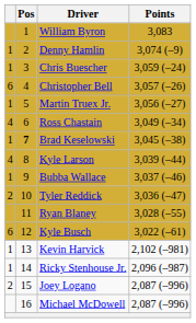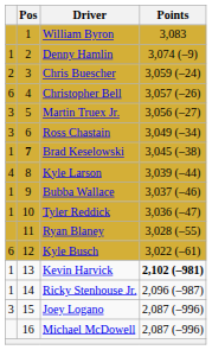 <table class="wikitable" style="font-size: 95%;">
 <tr>
 <th></th>
 <th>Pos</th>
 <th>Driver</th>
 <th>Points</th>
 </tr>
 <tr style="background:#D4AF37;">
 <td align="left"></td>
 <td style="text-align:center;">1</td>
 <td><a href='#'>William Byron</a></td>
 <td style="text-align:center;">3,083</td>
 </tr>
 <tr style="background:#D4AF37;">
 <td align="left"> 1</td>
 <td style="text-align:center;">2</td>
 <td><a href='#'>Denny Hamlin</a></td>
 <td style="text-align:center;">3,074 (–9)</td>
 </tr>
 <tr style="background:#D4AF37;">
-<td align="left"> 1</td>
+<td align="left"> 2</td>
 <td style="text-align:center;">3</td>
 <td><a href='#'>Chris Buescher</a></td>
 <td style="text-align:center;">3,059 (–24)</td>
 </tr>
 <tr style="background:#D4AF37;">
 <td align="left"> 6</td>
 <td style="text-align:center;">4</td>
 <td><a href='#'>Christopher Bell</a></td>
 <td style="text-align:center;">3,057 (–26)</td>
 </tr>
 <tr style="background:#D4AF37;">
-<td align="left"> 1</td>
+<td align="left"> 3</td>
 <td style="text-align:center;">5</td>
 <td><a href='#'>Martin Truex Jr.</a></td>
 <td style="text-align:center;">3,056 (–27)</td>
 </tr>
 <tr style="background:#D4AF37;">
-<td align="left"> 4</td>
+<td align="left"> 3</td>
 <td style="text-align:center;">6</td>
 <td><a href='#'>Ross Chastain</a></td>
 <td style="text-align:center;">3,049 (–34)</td>
 </tr>
 <tr style="background:#D4AF37;">
 <td align="left"> 1</td>
 <td style="text-align:center;"><strong>7</strong></td>
 <td><a href='#'>Brad Keselowski</a></td>
 <td style="text-align:center;">3,045 (–38)</td>
 </tr>
 <tr style="background:#D4AF37;">
 <td align="left"> 4</td>
 <td style="text-align:center;">8</td>
 <td><a href='#'>Kyle Larson</a></td>
 <td style="text-align:center;">3,039 (–44)</td>
 </tr>
 <tr style="background:#D4AF37;">
 <td align="left"> 1</td>
 <td style="text-align:center;">9</td>
 <td><a href='#'>Bubba Wallace</a></td>
 <td style="text-align:center;">3,037 (–46)</td>
 </tr>
 <tr style="background:#D4AF37;">
-<td align="left"> 2</td>
+<td align="left"> 1</td>
 <td style="text-align:center;">10</td>
 <td><a href='#'>Tyler Reddick</a></td>
 <td style="text-align:center;">3,036 (–47)</td>
 </tr>
 <tr style="background:#D4AF37;">
 <td align="left"></td>
 <td style="text-align:center;">11</td>
 <td><a href='#'>Ryan Blaney</a></td>
 <td style="text-align:center;">3,028 (–55)</td>
 </tr>
 <tr style="background:#D4AF37;">
 <td align="left"> 6</td>
 <td style="text-align:center;">12</td>
 <td><a href='#'>Kyle Busch</a></td>
 <td style="text-align:center;">3,022 (–61)</td>
 </tr>
 <tr>
 <td align="left"> 1</td>
 <td style="text-align:center;">13</td>
 <td><a href='#'>Kevin Harvick</a></td>
-<td style="text-align:center;">2,102 (–981)</td>
+<td style="text-align:center;"><strong>2,102 (–981)</strong></td>
 </tr>
 <tr>
 <td align="left"> 1</td>
 <td style="text-align:center;">14</td>
 <td><a href='#'>Ricky Stenhouse Jr.</a></td>
 <td style="text-align:center;">2,096 (–987)</td>
 </tr>
 <tr>
-<td align="left"> 2</td>
+<td align="left"> 3</td>
 <td style="text-align:center;">15</td>
 <td><a href='#'>Joey Logano</a></td>
 <td style="text-align:center;">2,087 (–996)</td>
 </tr>
 <tr>
 <td align="left"></td>
 <td style="text-align:center;">16</td>
 <td><a href='#'>Michael McDowell</a></td>
 <td style="text-align:center;">2,087 (–996)</td>
 </tr>
 <tr class="sortbottom">
 <th colspan="9"></th>
 </tr>
 </table>
